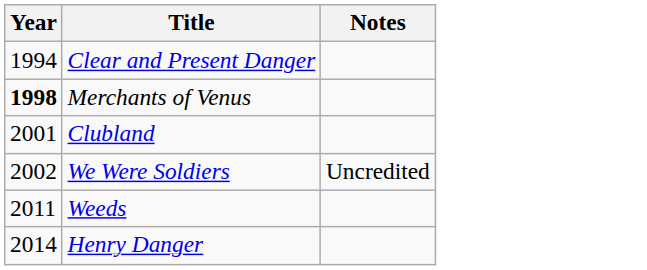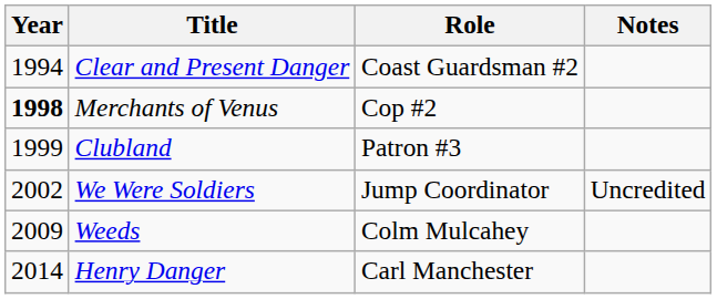 <table class="wikitable">
 <tr>
 <th>Year</th>
 <th>Title</th>
+<th>Role</th>
 <th>Notes</th>
 </tr>
 <tr>
 <td>1994</td>
 <td><em><a href='#'>Clear and Present Danger</a></em></td>
+<td>Coast Guardsman #2</td>
 <td></td>
 </tr>
 <tr>
 <td><strong>1998</strong></td>
 <td><em>Merchants of Venus</em></td>
+<td>Cop #2</td>
 <td></td>
 </tr>
 <tr>
-<td>2001</td>
+<td>1999</td>
 <td><em><a href='#'>Clubland</a></em></td>
+<td>Patron #3</td>
 <td></td>
 </tr>
 <tr>
 <td>2002</td>
 <td><em><a href='#'>We Were Soldiers</a></em></td>
+<td>Jump Coordinator</td>
 <td>Uncredited</td>
 </tr>
 <tr>
-<td>2011</td>
+<td>2009</td>
 <td><em><a href='#'>Weeds</a></em></td>
+<td>Colm Mulcahey</td>
 <td></td>
 </tr>
 <tr>
 <td>2014</td>
 <td><em><a href='#'>Henry Danger</a></em></td>
+<td>Carl Manchester</td>
 <td></td>
 </tr>
 </table>
